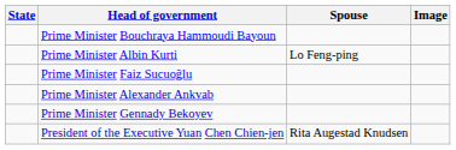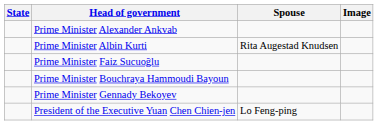 <table class="sortable wikitable">
 <tr>
 <th><a href='#'>State</a></th>
 <th><a href='#'>Head of government</a></th>
 <th>Spouse</th>
 <th>Image</th>
 </tr>
 <tr>
 <td></td>
-<td><a href='#'>Prime Minister</a> <a href='#'>Bouchraya Hammoudi Bayoun</a></td>
+<td><a href='#'>Prime Minister</a> <a href='#'>Alexander Ankvab</a></td>
 <td></td>
 <td></td>
 </tr>
 <tr>
 <td></td>
 <td><a href='#'>Prime Minister</a> <a href='#'>Albin Kurti</a></td>
-<td>Lo Feng-ping</td>
+<td>Rita Augestad Knudsen</td>
 <td></td>
 </tr>
 <tr>
 <td></td>
 <td><a href='#'>Prime Minister</a> <a href='#'>Faiz Sucuoğlu</a></td>
 <td></td>
 <td></td>
 </tr>
 <tr>
 <td></td>
-<td><a href='#'>Prime Minister</a> <a href='#'>Alexander Ankvab</a></td>
+<td><a href='#'>Prime Minister</a> <a href='#'>Bouchraya Hammoudi Bayoun</a></td>
 <td></td>
 <td></td>
 </tr>
 <tr>
 <td></td>
 <td><a href='#'>Prime Minister</a> <a href='#'>Gennady Bekoyev</a></td>
 <td></td>
 <td></td>
 </tr>
 <tr>
 <td></td>
 <td><a href='#'>President of the Executive Yuan</a> <a href='#'>Chen Chien-jen</a></td>
-<td>Rita Augestad Knudsen</td>
+<td>Lo Feng-ping</td>
 <td></td>
 </tr>
 </table>
